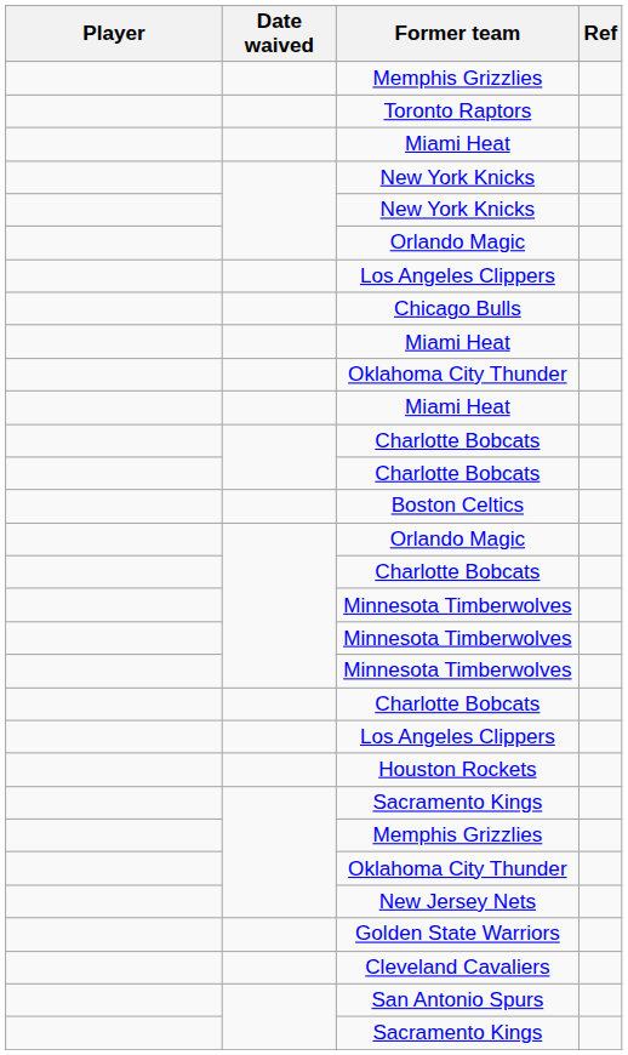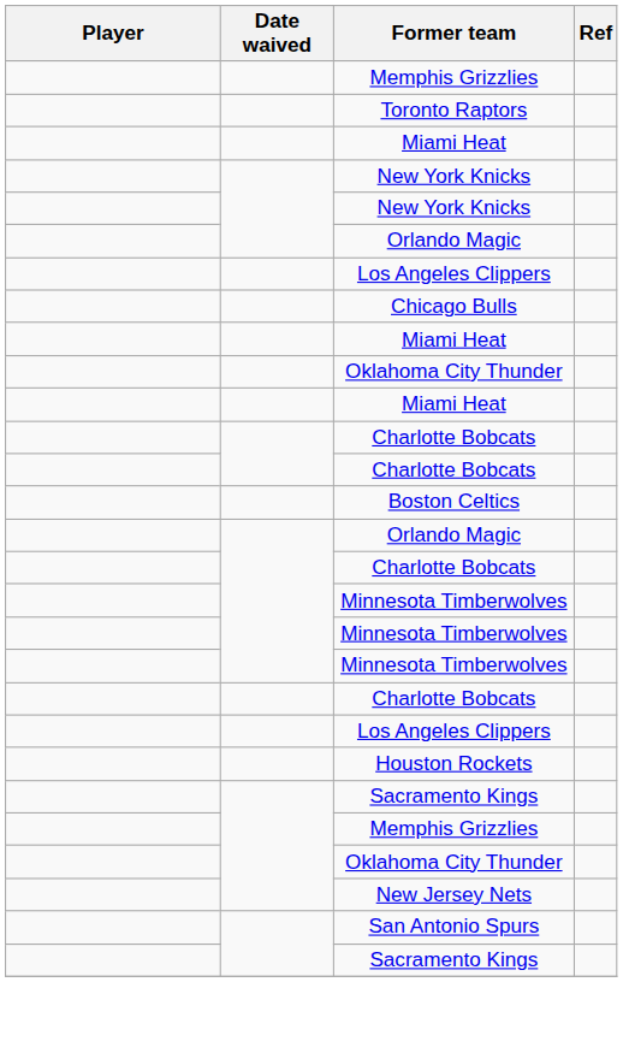 <table class="wikitable sortable" style="text-align:center">
 <tr>
 <th style="width:160px">Player</th>
 <th style="width:80px">Date waived</th>
 <th style="width:180px">Former team</th>
 <th class="unsortable">Ref</th>
 </tr>
 <tr>
 <td align=left></td>
 <td></td>
 <td><a href='#'>Memphis Grizzlies</a></td>
 <td></td>
 </tr>
 <tr>
 <td align=left></td>
 <td></td>
 <td><a href='#'>Toronto Raptors</a></td>
 <td></td>
 </tr>
 <tr>
 <td align=left></td>
 <td></td>
 <td><a href='#'>Miami Heat</a></td>
 <td></td>
 </tr>
 <tr>
 <td align=left></td>
 <td rowspan=3 style="text-align:center"></td>
 <td><a href='#'>New York Knicks</a></td>
 <td></td>
 </tr>
 <tr>
 <td align=left></td>
 <td><a href='#'>New York Knicks</a></td>
 <td></td>
 </tr>
 <tr>
 <td align=left></td>
 <td><a href='#'>Orlando Magic</a></td>
 <td></td>
 </tr>
 <tr>
 <td align=left></td>
 <td></td>
 <td><a href='#'>Los Angeles Clippers</a></td>
 <td></td>
 </tr>
 <tr>
 <td align=left></td>
 <td></td>
 <td><a href='#'>Chicago Bulls</a></td>
 <td></td>
 </tr>
 <tr>
 <td align=left></td>
 <td></td>
 <td><a href='#'>Miami Heat</a></td>
 <td></td>
 </tr>
 <tr>
 <td align=left></td>
 <td></td>
 <td><a href='#'>Oklahoma City Thunder</a></td>
 <td></td>
 </tr>
 <tr>
 <td align=left></td>
 <td></td>
 <td><a href='#'>Miami Heat</a></td>
 <td></td>
 </tr>
 <tr>
 <td align=left></td>
 <td rowspan=2 style="text-align:center"></td>
 <td><a href='#'>Charlotte Bobcats</a></td>
 <td></td>
 </tr>
 <tr>
 <td align=left></td>
 <td><a href='#'>Charlotte Bobcats</a></td>
 <td></td>
 </tr>
 <tr>
 <td align=left></td>
 <td></td>
 <td><a href='#'>Boston Celtics</a></td>
 <td></td>
 </tr>
 <tr>
 <td align=left></td>
 <td rowspan=5 style="text-align:center"></td>
 <td><a href='#'>Orlando Magic</a></td>
 <td></td>
 </tr>
 <tr>
 <td align=left></td>
 <td><a href='#'>Charlotte Bobcats</a></td>
 <td></td>
 </tr>
 <tr>
 <td align=left></td>
 <td><a href='#'>Minnesota Timberwolves</a></td>
 <td></td>
 </tr>
 <tr>
 <td align=left></td>
 <td><a href='#'>Minnesota Timberwolves</a></td>
 <td></td>
 </tr>
 <tr>
 <td align=left></td>
 <td><a href='#'>Minnesota Timberwolves</a></td>
 <td></td>
 </tr>
 <tr>
 <td align=left></td>
 <td></td>
 <td><a href='#'>Charlotte Bobcats</a></td>
 <td></td>
 </tr>
 <tr>
 <td align=left></td>
 <td></td>
 <td><a href='#'>Los Angeles Clippers</a></td>
 <td></td>
 </tr>
 <tr>
 <td align=left></td>
 <td></td>
 <td><a href='#'>Houston Rockets</a></td>
 <td></td>
 </tr>
 <tr>
 <td align=left></td>
 <td rowspan=4 style="text-align:center"></td>
 <td><a href='#'>Sacramento Kings</a></td>
 <td></td>
 </tr>
 <tr>
 <td align=left></td>
 <td><a href='#'>Memphis Grizzlies</a></td>
 <td></td>
 </tr>
 <tr>
 <td align=left></td>
 <td><a href='#'>Oklahoma City Thunder</a></td>
 <td></td>
 </tr>
 <tr>
 <td align=left></td>
 <td><a href='#'>New Jersey Nets</a></td>
 <td></td>
 </tr>
 <tr>
 <td align=left></td>
-<td></td>
-<td><a href='#'>Golden State Warriors</a></td>
-<td></td>
-</tr>
-<tr>
-<td align=left></td>
-<td></td>
-<td><a href='#'>Cleveland Cavaliers</a></td>
-<td></td>
-</tr>
-<tr>
-<td align=left></td>
 <td rowspan=2 style="text-align:center"></td>
 <td><a href='#'>San Antonio Spurs</a></td>
 <td></td>
 </tr>
 <tr>
 <td align=left></td>
 <td><a href='#'>Sacramento Kings</a></td>
 <td></td>
 </tr>
 <tr>
 </tr>
 </table>
